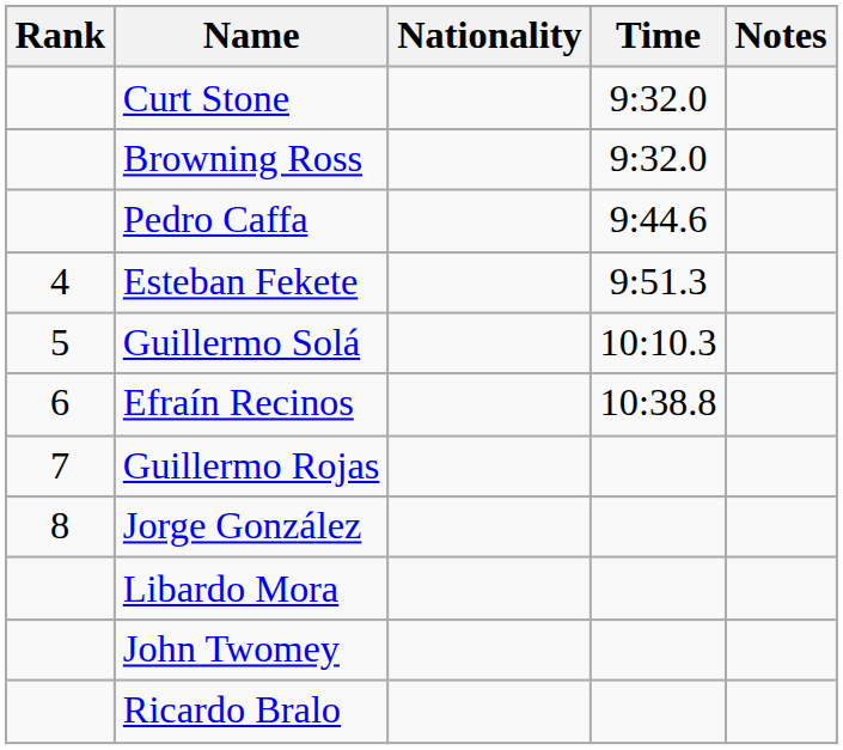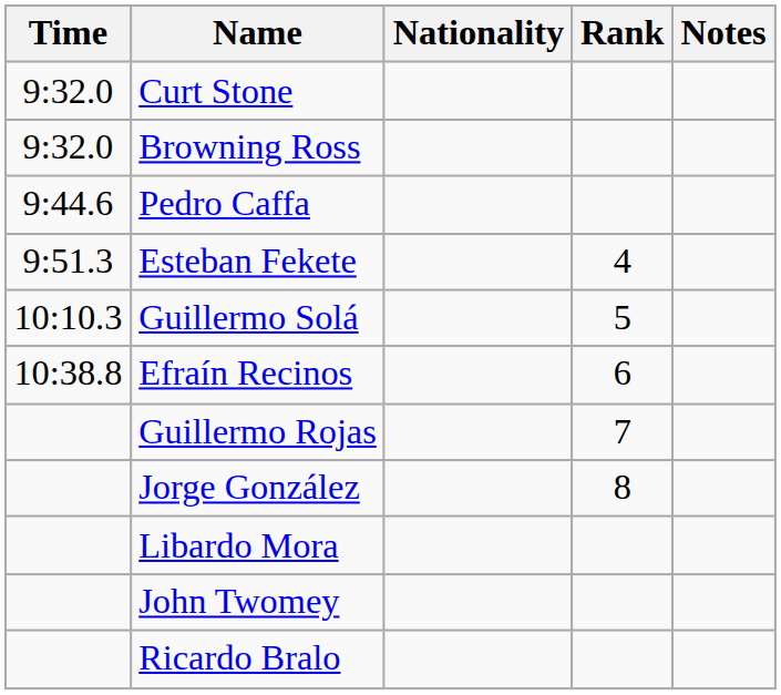 <table class="wikitable sortable" style="text-align:center">
 <tr>
-<th>Rank</th>
+<th>Time</th>
 <th>Name</th>
 <th>Nationality</th>
-<th>Time</th>
+<th>Rank</th>
 <th>Notes</th>
 </tr>
 <tr>
-<td></td>
+<td>9:32.0</td>
 <td align=left><a href='#'>Curt Stone</a></td>
-<td align=left></td>
-<td>9:32.0</td>
-<td></td>
-</tr>
-<tr>
-<td></td>
-<td align=left><a href='#'>Browning Ross</a></td>
-<td align=left></td>
-<td>9:32.0</td>
-<td></td>
-</tr>
-<tr>
-<td></td>
-<td align=left><a href='#'>Pedro Caffa</a></td>
-<td align=left></td>
-<td>9:44.6</td>
-<td></td>
-</tr>
-<tr>
-<td>4</td>
-<td align=left><a href='#'>Esteban Fekete</a></td>
-<td align=left></td>
-<td>9:51.3</td>
-<td></td>
-</tr>
-<tr>
-<td>5</td>
-<td align=left><a href='#'>Guillermo Solá</a></td>
-<td align=left></td>
-<td>10:10.3</td>
-<td></td>
-</tr>
-<tr>
-<td>6</td>
-<td align=left><a href='#'>Efraín Recinos</a></td>
-<td align=left></td>
-<td>10:38.8</td>
-<td></td>
-</tr>
-<tr>
-<td>7</td>
-<td align=left><a href='#'>Guillermo Rojas</a></td>
 <td align=left></td>
 <td></td>
 <td></td>
 </tr>
 <tr>
-<td>8</td>
+<td>9:32.0</td>
+<td align=left><a href='#'>Browning Ross</a></td>
+<td align=left></td>
+<td></td>
+<td></td>
+</tr>
+<tr>
+<td>9:44.6</td>
+<td align=left><a href='#'>Pedro Caffa</a></td>
+<td align=left></td>
+<td></td>
+<td></td>
+</tr>
+<tr>
+<td>9:51.3</td>
+<td align=left><a href='#'>Esteban Fekete</a></td>
+<td align=left></td>
+<td>4</td>
+<td></td>
+</tr>
+<tr>
+<td>10:10.3</td>
+<td align=left><a href='#'>Guillermo Solá</a></td>
+<td align=left></td>
+<td>5</td>
+<td></td>
+</tr>
+<tr>
+<td>10:38.8</td>
+<td align=left><a href='#'>Efraín Recinos</a></td>
+<td align=left></td>
+<td>6</td>
+<td></td>
+</tr>
+<tr>
+<td></td>
+<td align=left><a href='#'>Guillermo Rojas</a></td>
+<td align=left></td>
+<td>7</td>
+<td></td>
+</tr>
+<tr>
+<td></td>
 <td align=left><a href='#'>Jorge González</a></td>
 <td align=left></td>
-<td></td>
+<td>8</td>
 <td></td>
 </tr>
 <tr>
 <td></td>
 <td align=left><a href='#'>Libardo Mora</a></td>
 <td align=left></td>
 <td></td>
 <td></td>
 </tr>
 <tr>
 <td></td>
 <td align=left><a href='#'>John Twomey</a></td>
 <td align=left></td>
 <td></td>
 <td></td>
 </tr>
 <tr>
 <td></td>
 <td align=left><a href='#'>Ricardo Bralo</a></td>
 <td align=left></td>
 <td></td>
 <td></td>
 </tr>
 </table>
